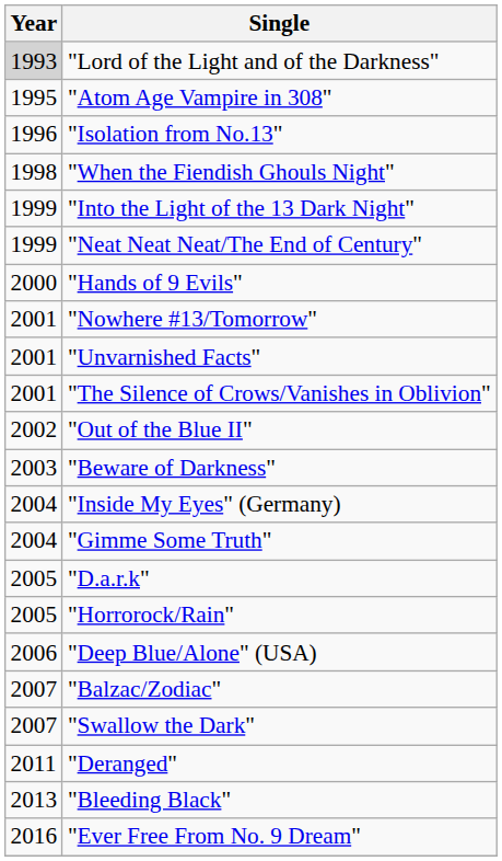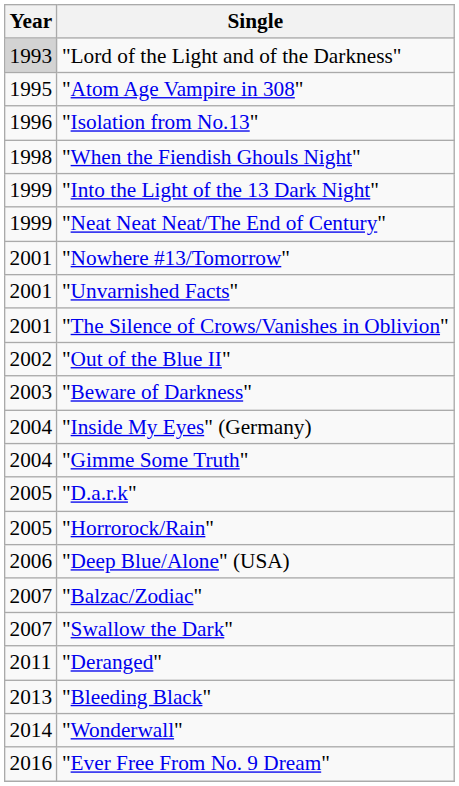 <table class="wikitable">
 <tr>
 <th>Year</th>
 <th>Single</th>
 </tr>
 <tr>
 <td style="background: lightgrey;">1993</td>
 <td>"Lord of the Light and of the Darkness"</td>
 </tr>
 <tr>
 <td>1995</td>
 <td>"<a href='#'>Atom Age Vampire in 308</a>"</td>
 </tr>
 <tr>
 <td>1996</td>
 <td>"<a href='#'>Isolation from No.13</a>"</td>
 </tr>
 <tr>
 <td>1998</td>
 <td>"<a href='#'>When the Fiendish Ghouls Night</a>"</td>
 </tr>
 <tr>
 <td>1999</td>
 <td>"<a href='#'>Into the Light of the 13 Dark Night</a>"</td>
 </tr>
 <tr>
 <td>1999</td>
 <td>"<a href='#'>Neat Neat Neat/The End of Century</a>"</td>
-</tr>
-<tr>
-<td>2000</td>
-<td>"<a href='#'>Hands of 9 Evils</a>"</td>
 </tr>
 <tr>
 <td>2001</td>
 <td>"<a href='#'>Nowhere #13/Tomorrow</a>"</td>
 </tr>
 <tr>
 <td>2001</td>
 <td>"<a href='#'>Unvarnished Facts</a>"</td>
 </tr>
 <tr>
 <td>2001</td>
 <td>"<a href='#'>The Silence of Crows/Vanishes in Oblivion</a>"</td>
 </tr>
 <tr>
 <td>2002</td>
 <td>"<a href='#'>Out of the Blue II</a>"</td>
 </tr>
 <tr>
 <td>2003</td>
 <td>"<a href='#'>Beware of Darkness</a>"</td>
 </tr>
 <tr>
 <td>2004</td>
 <td>"<a href='#'>Inside My Eyes</a>" (Germany)</td>
 </tr>
 <tr>
 <td>2004</td>
 <td>"<a href='#'>Gimme Some Truth</a>"</td>
 </tr>
 <tr>
 <td>2005</td>
 <td>"<a href='#'>D.a.r.k</a>"</td>
 </tr>
 <tr>
 <td>2005</td>
 <td>"<a href='#'>Horrorock/Rain</a>"</td>
 </tr>
 <tr>
 <td>2006</td>
 <td>"<a href='#'>Deep Blue/Alone</a>" (USA)</td>
 </tr>
 <tr>
 <td>2007</td>
 <td>"<a href='#'>Balzac/Zodiac</a>"</td>
 </tr>
 <tr>
 <td>2007</td>
 <td>"<a href='#'>Swallow the Dark</a>"</td>
 </tr>
 <tr>
 <td>2011</td>
 <td>"<a href='#'>Deranged</a>"</td>
 </tr>
 <tr>
 <td>2013</td>
 <td>"<a href='#'>Bleeding Black</a>"</td>
 </tr>
 <tr>
+<td>2014</td>
+<td>"<a href='#'>Wonderwall</a>"</td>
+</tr>
+<tr>
 <td>2016</td>
 <td>"<a href='#'>Ever Free From No. 9 Dream</a>"</td>
 </tr>
 <tr>
 </tr>
 </table>
